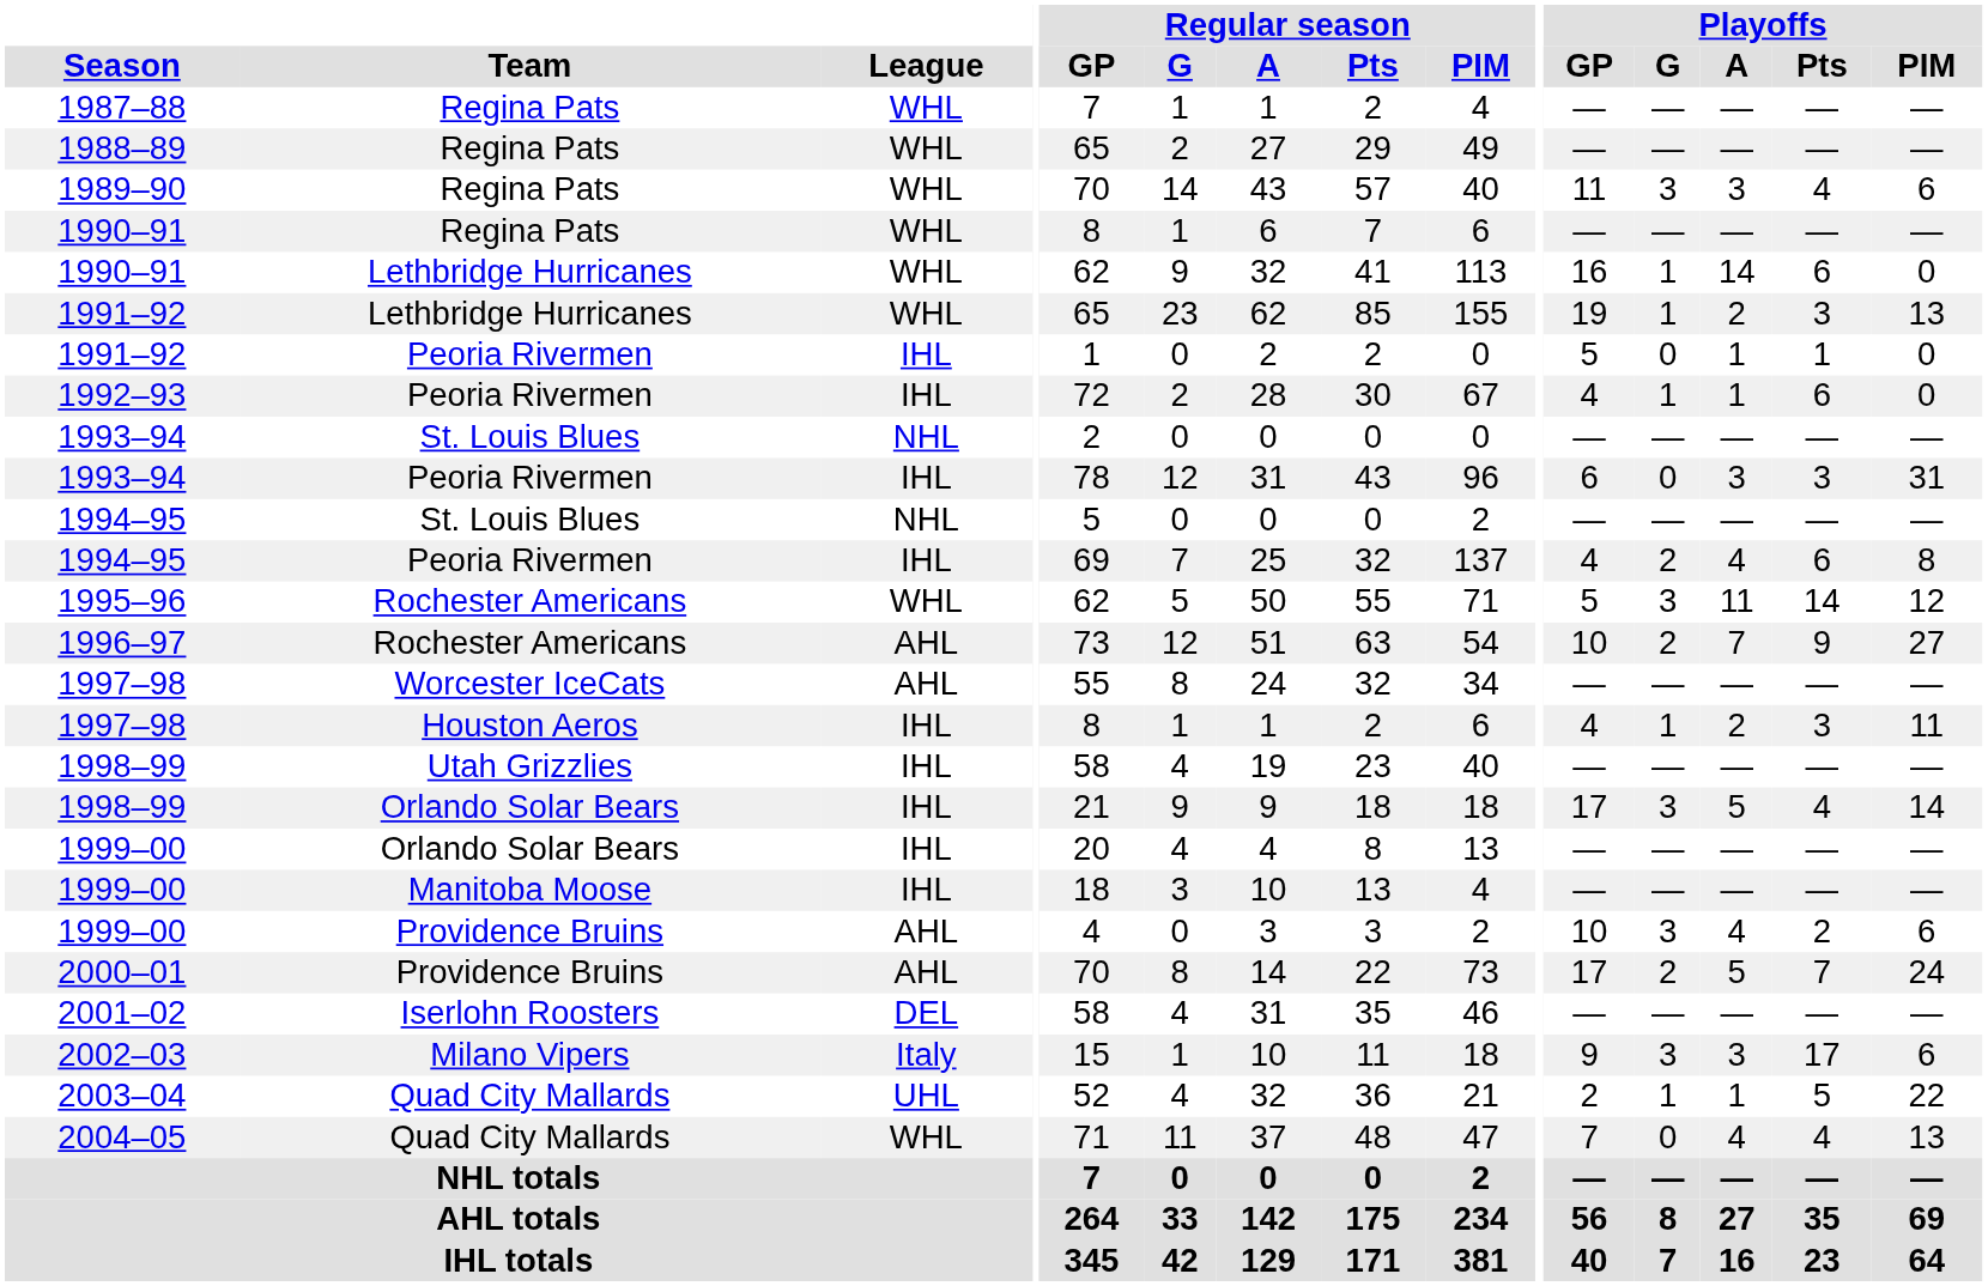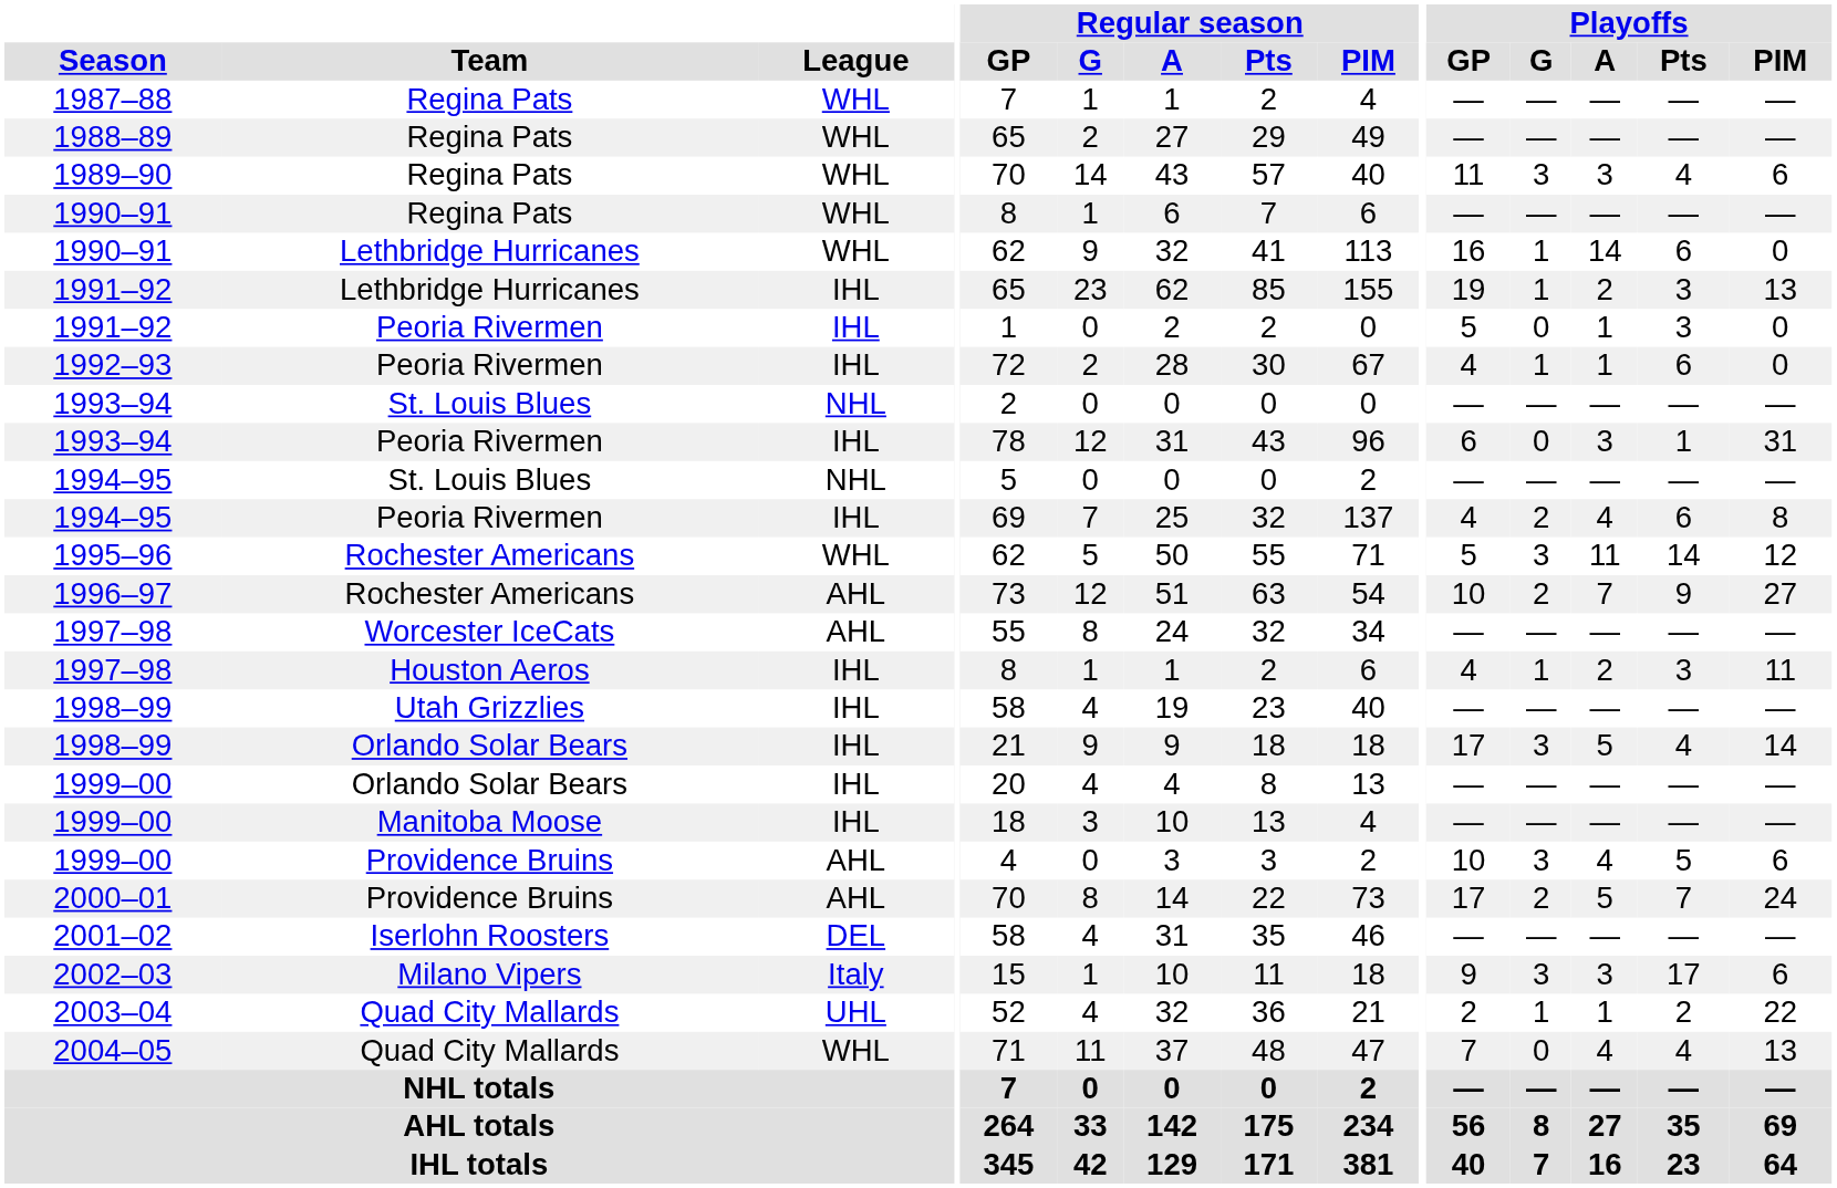 <table border="0" cellpadding="1" cellspacing="0" style="text-align:center; width:60em">
 <tr bgcolor="#e0e0e0">
 <th colspan="3" bgcolor="#ffffff"></th>
 <th rowspan="99" bgcolor="#ffffff"></th>
 <th colspan="5"><a href='#'>Regular season</a></th>
 <th rowspan="99" bgcolor="#ffffff"></th>
 <th colspan="5"><a href='#'>Playoffs</a></th>
 </tr>
 <tr bgcolor="#e0e0e0">
 <th><a href='#'>Season</a></th>
 <th>Team</th>
 <th>League</th>
 <th>GP</th>
 <th><a href='#'>G</a></th>
 <th><a href='#'>A</a></th>
 <th><a href='#'>Pts</a></th>
 <th><a href='#'>PIM</a></th>
 <th>GP</th>
 <th>G</th>
 <th>A</th>
 <th>Pts</th>
 <th>PIM</th>
 </tr>
 <tr>
 <td><a href='#'>1987–88</a></td>
 <td><a href='#'>Regina Pats</a></td>
 <td><a href='#'>WHL</a></td>
 <td>7</td>
 <td>1</td>
 <td>1</td>
 <td>2</td>
 <td>4</td>
 <td>—</td>
 <td>—</td>
 <td>—</td>
 <td>—</td>
 <td>—</td>
 </tr>
 <tr bgcolor="#f0f0f0">
 <td><a href='#'>1988–89</a></td>
 <td>Regina Pats</td>
 <td>WHL</td>
 <td>65</td>
 <td>2</td>
 <td>27</td>
 <td>29</td>
 <td>49</td>
 <td>—</td>
 <td>—</td>
 <td>—</td>
 <td>—</td>
 <td>—</td>
 </tr>
 <tr>
 <td><a href='#'>1989–90</a></td>
 <td>Regina Pats</td>
 <td>WHL</td>
 <td>70</td>
 <td>14</td>
 <td>43</td>
 <td>57</td>
 <td>40</td>
 <td>11</td>
 <td>3</td>
 <td>3</td>
 <td>4</td>
 <td>6</td>
 </tr>
 <tr bgcolor="#f0f0f0">
 <td><a href='#'>1990–91</a></td>
 <td>Regina Pats</td>
 <td>WHL</td>
 <td>8</td>
 <td>1</td>
 <td>6</td>
 <td>7</td>
 <td>6</td>
 <td>—</td>
 <td>—</td>
 <td>—</td>
 <td>—</td>
 <td>—</td>
 </tr>
 <tr>
 <td><a href='#'>1990–91</a></td>
 <td><a href='#'>Lethbridge Hurricanes</a></td>
 <td>WHL</td>
 <td>62</td>
 <td>9</td>
 <td>32</td>
 <td>41</td>
 <td>113</td>
 <td>16</td>
 <td>1</td>
 <td>14</td>
 <td>6</td>
 <td>0</td>
 </tr>
 <tr bgcolor="#f0f0f0">
 <td><a href='#'>1991–92</a></td>
 <td>Lethbridge Hurricanes</td>
-<td>WHL</td>
+<td>IHL</td>
 <td>65</td>
 <td>23</td>
 <td>62</td>
 <td>85</td>
 <td>155</td>
 <td>19</td>
 <td>1</td>
 <td>2</td>
 <td>3</td>
 <td>13</td>
 </tr>
 <tr>
 <td><a href='#'>1991–92</a></td>
 <td><a href='#'>Peoria Rivermen</a></td>
 <td><a href='#'>IHL</a></td>
 <td>1</td>
 <td>0</td>
 <td>2</td>
 <td>2</td>
 <td>0</td>
 <td>5</td>
 <td>0</td>
 <td>1</td>
-<td>1</td>
+<td>3</td>
 <td>0</td>
 </tr>
 <tr bgcolor="#f0f0f0">
 <td><a href='#'>1992–93</a></td>
 <td>Peoria Rivermen</td>
 <td>IHL</td>
 <td>72</td>
 <td>2</td>
 <td>28</td>
 <td>30</td>
 <td>67</td>
 <td>4</td>
 <td>1</td>
 <td>1</td>
 <td>6</td>
 <td>0</td>
 </tr>
 <tr>
 <td><a href='#'>1993–94</a></td>
 <td><a href='#'>St. Louis Blues</a></td>
 <td><a href='#'>NHL</a></td>
 <td>2</td>
 <td>0</td>
 <td>0</td>
 <td>0</td>
 <td>0</td>
 <td>—</td>
 <td>—</td>
 <td>—</td>
 <td>—</td>
 <td>—</td>
 </tr>
 <tr bgcolor="#f0f0f0">
 <td><a href='#'>1993–94</a></td>
 <td>Peoria Rivermen</td>
 <td>IHL</td>
 <td>78</td>
 <td>12</td>
 <td>31</td>
 <td>43</td>
 <td>96</td>
 <td>6</td>
 <td>0</td>
 <td>3</td>
-<td>3</td>
+<td>1</td>
 <td>31</td>
 </tr>
 <tr>
 <td><a href='#'>1994–95</a></td>
 <td>St. Louis Blues</td>
 <td>NHL</td>
 <td>5</td>
 <td>0</td>
 <td>0</td>
 <td>0</td>
 <td>2</td>
 <td>—</td>
 <td>—</td>
 <td>—</td>
 <td>—</td>
 <td>—</td>
 </tr>
 <tr bgcolor="#f0f0f0">
 <td><a href='#'>1994–95</a></td>
 <td>Peoria Rivermen</td>
 <td>IHL</td>
 <td>69</td>
 <td>7</td>
 <td>25</td>
 <td>32</td>
 <td>137</td>
 <td>4</td>
 <td>2</td>
 <td>4</td>
 <td>6</td>
 <td>8</td>
 </tr>
 <tr>
 <td><a href='#'>1995–96</a></td>
 <td><a href='#'>Rochester Americans</a></td>
 <td>WHL</td>
 <td>62</td>
 <td>5</td>
 <td>50</td>
 <td>55</td>
 <td>71</td>
 <td>5</td>
 <td>3</td>
 <td>11</td>
 <td>14</td>
 <td>12</td>
 </tr>
 <tr bgcolor="#f0f0f0">
 <td><a href='#'>1996–97</a></td>
 <td>Rochester Americans</td>
 <td>AHL</td>
 <td>73</td>
 <td>12</td>
 <td>51</td>
 <td>63</td>
 <td>54</td>
 <td>10</td>
 <td>2</td>
 <td>7</td>
 <td>9</td>
 <td>27</td>
 </tr>
 <tr>
 <td><a href='#'>1997–98</a></td>
 <td><a href='#'>Worcester IceCats</a></td>
 <td>AHL</td>
 <td>55</td>
 <td>8</td>
 <td>24</td>
 <td>32</td>
 <td>34</td>
 <td>—</td>
 <td>—</td>
 <td>—</td>
 <td>—</td>
 <td>—</td>
 </tr>
 <tr bgcolor="#f0f0f0">
 <td><a href='#'>1997–98</a></td>
 <td><a href='#'>Houston Aeros</a></td>
 <td>IHL</td>
 <td>8</td>
 <td>1</td>
 <td>1</td>
 <td>2</td>
 <td>6</td>
 <td>4</td>
 <td>1</td>
 <td>2</td>
 <td>3</td>
 <td>11</td>
 </tr>
 <tr>
 <td><a href='#'>1998–99</a></td>
 <td><a href='#'>Utah Grizzlies</a></td>
 <td>IHL</td>
 <td>58</td>
 <td>4</td>
 <td>19</td>
 <td>23</td>
 <td>40</td>
 <td>—</td>
 <td>—</td>
 <td>—</td>
 <td>—</td>
 <td>—</td>
 </tr>
 <tr bgcolor="#f0f0f0">
 <td><a href='#'>1998–99</a></td>
 <td><a href='#'>Orlando Solar Bears</a></td>
 <td>IHL</td>
 <td>21</td>
 <td>9</td>
 <td>9</td>
 <td>18</td>
 <td>18</td>
 <td>17</td>
 <td>3</td>
 <td>5</td>
 <td>4</td>
 <td>14</td>
 </tr>
 <tr>
 <td><a href='#'>1999–00</a></td>
 <td>Orlando Solar Bears</td>
 <td>IHL</td>
 <td>20</td>
 <td>4</td>
 <td>4</td>
 <td>8</td>
 <td>13</td>
 <td>—</td>
 <td>—</td>
 <td>—</td>
 <td>—</td>
 <td>—</td>
 </tr>
 <tr bgcolor="#f0f0f0">
 <td><a href='#'>1999–00</a></td>
 <td><a href='#'>Manitoba Moose</a></td>
 <td>IHL</td>
 <td>18</td>
 <td>3</td>
 <td>10</td>
 <td>13</td>
 <td>4</td>
 <td>—</td>
 <td>—</td>
 <td>—</td>
 <td>—</td>
 <td>—</td>
 </tr>
 <tr>
 <td><a href='#'>1999–00</a></td>
 <td><a href='#'>Providence Bruins</a></td>
 <td>AHL</td>
 <td>4</td>
 <td>0</td>
 <td>3</td>
 <td>3</td>
 <td>2</td>
 <td>10</td>
 <td>3</td>
 <td>4</td>
-<td>2</td>
+<td>5</td>
 <td>6</td>
 </tr>
 <tr bgcolor="#f0f0f0">
 <td><a href='#'>2000–01</a></td>
 <td>Providence Bruins</td>
 <td>AHL</td>
 <td>70</td>
 <td>8</td>
 <td>14</td>
 <td>22</td>
 <td>73</td>
 <td>17</td>
 <td>2</td>
 <td>5</td>
 <td>7</td>
 <td>24</td>
 </tr>
 <tr>
 <td><a href='#'>2001–02</a></td>
 <td><a href='#'>Iserlohn Roosters</a></td>
 <td><a href='#'>DEL</a></td>
 <td>58</td>
 <td>4</td>
 <td>31</td>
 <td>35</td>
 <td>46</td>
 <td>—</td>
 <td>—</td>
 <td>—</td>
 <td>—</td>
 <td>—</td>
 </tr>
 <tr bgcolor="#f0f0f0">
 <td><a href='#'>2002–03</a></td>
 <td><a href='#'>Milano Vipers</a></td>
 <td><a href='#'>Italy</a></td>
 <td>15</td>
 <td>1</td>
 <td>10</td>
 <td>11</td>
 <td>18</td>
 <td>9</td>
 <td>3</td>
 <td>3</td>
 <td>17</td>
 <td>6</td>
 </tr>
 <tr>
 <td><a href='#'>2003–04</a></td>
 <td><a href='#'>Quad City Mallards</a></td>
 <td><a href='#'>UHL</a></td>
 <td>52</td>
 <td>4</td>
 <td>32</td>
 <td>36</td>
 <td>21</td>
 <td>2</td>
 <td>1</td>
 <td>1</td>
-<td>5</td>
+<td>2</td>
 <td>22</td>
 </tr>
 <tr bgcolor="#f0f0f0">
 <td><a href='#'>2004–05</a></td>
 <td>Quad City Mallards</td>
 <td>WHL</td>
 <td>71</td>
 <td>11</td>
 <td>37</td>
 <td>48</td>
 <td>47</td>
 <td>7</td>
 <td>0</td>
 <td>4</td>
 <td>4</td>
 <td>13</td>
 </tr>
 <tr>
 </tr>
 <tr ALIGN="center" bgcolor="#e0e0e0">
 <th colspan="3">NHL totals</th>
 <th ALIGN="center">7</th>
 <th ALIGN="center">0</th>
 <th ALIGN="center">0</th>
 <th ALIGN="center">0</th>
 <th ALIGN="center">2</th>
 <th ALIGN="center">—</th>
 <th ALIGN="center">—</th>
 <th ALIGN="center">—</th>
 <th ALIGN="center">—</th>
 <th ALIGN="center">—</th>
 </tr>
 <tr>
 </tr>
 <tr ALIGN="center" bgcolor="#e0e0e0">
 <th colspan="3">AHL totals</th>
 <th ALIGN="center">264</th>
 <th ALIGN="center">33</th>
 <th ALIGN="center">142</th>
 <th ALIGN="center">175</th>
 <th ALIGN="center">234</th>
 <th ALIGN="center">56</th>
 <th ALIGN="center">8</th>
 <th ALIGN="center">27</th>
 <th ALIGN="center">35</th>
 <th ALIGN="center">69</th>
 </tr>
 <tr>
 </tr>
 <tr ALIGN="center" bgcolor="#e0e0e0">
 <th colspan="3">IHL totals</th>
 <th ALIGN="center">345</th>
 <th ALIGN="center">42</th>
 <th ALIGN="center">129</th>
 <th ALIGN="center">171</th>
 <th ALIGN="center">381</th>
 <th ALIGN="center">40</th>
 <th ALIGN="center">7</th>
 <th ALIGN="center">16</th>
 <th ALIGN="center">23</th>
 <th ALIGN="center">64</th>
 </tr>
 </table>
